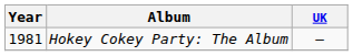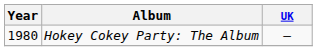 <table class="wikitable">
 <tr>
 <th>Year</th>
 <th>Album</th>
 <th style="width:45px;"><small><a href='#'>UK</a></small></th>
 </tr>
 <tr>
-<td rowspan="1">1981</td>
+<td rowspan="1">1980</td>
 <td><em>Hokey Cokey Party: The Album</em></td>
 <td align=center>–</td>
 </tr>
 <tr>
 </tr>
 </table>
